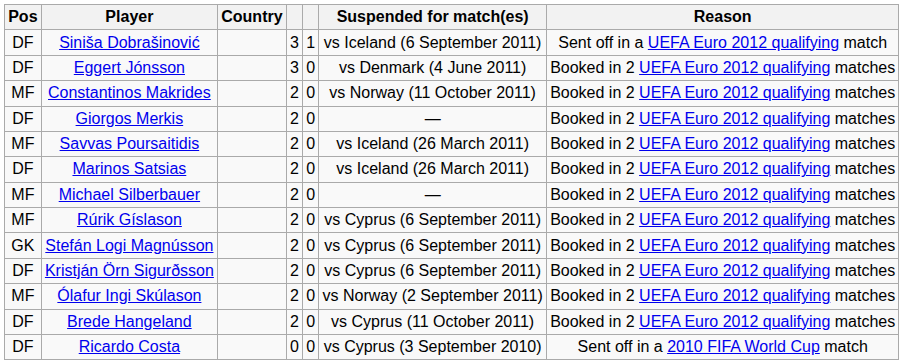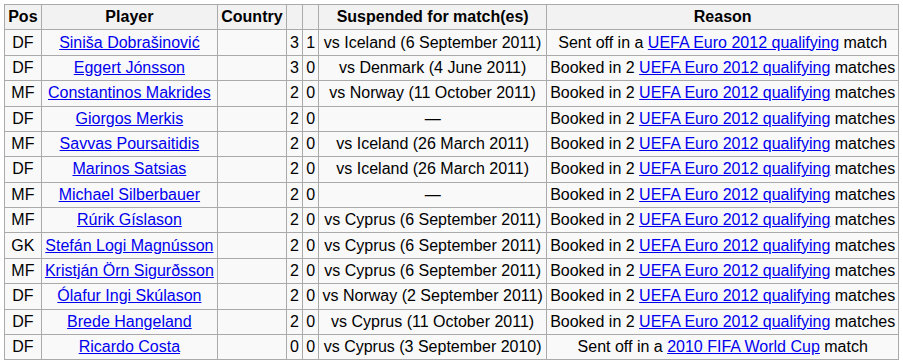 <table class="wikitable" style="text-align: center;">
 <tr>
 <th>Pos</th>
 <th>Player</th>
 <th>Country</th>
 <th></th>
 <th></th>
 <th>Suspended for match(es)</th>
 <th>Reason</th>
 </tr>
 <tr>
 <td>DF</td>
 <td><a href='#'>Siniša Dobrašinović</a></td>
 <td style="text-align:left;"></td>
 <td>3</td>
 <td>1</td>
 <td>vs Iceland (6 September 2011)</td>
 <td>Sent off in a <a href='#'>UEFA Euro 2012 qualifying</a> match</td>
 </tr>
 <tr>
 <td>DF</td>
 <td><a href='#'>Eggert Jónsson</a></td>
 <td style="text-align:left;"></td>
 <td>3</td>
 <td>0</td>
 <td>vs Denmark (4 June 2011)</td>
 <td>Booked in 2 <a href='#'>UEFA Euro 2012 qualifying</a> matches</td>
 </tr>
 <tr>
 <td>MF</td>
 <td><a href='#'>Constantinos Makrides</a></td>
 <td style="text-align:left;"></td>
 <td>2</td>
 <td>0</td>
 <td>vs Norway (11 October 2011)</td>
 <td>Booked in 2 <a href='#'>UEFA Euro 2012 qualifying</a> matches</td>
 </tr>
 <tr>
 <td>DF</td>
 <td><a href='#'>Giorgos Merkis</a></td>
 <td style="text-align:left;"></td>
 <td>2</td>
 <td>0</td>
 <td>—</td>
 <td>Booked in 2 <a href='#'>UEFA Euro 2012 qualifying</a> matches</td>
 </tr>
 <tr>
 <td>MF</td>
 <td><a href='#'>Savvas Poursaitidis</a></td>
 <td style="text-align:left;"></td>
 <td>2</td>
 <td>0</td>
 <td>vs Iceland (26 March 2011)</td>
 <td>Booked in 2 <a href='#'>UEFA Euro 2012 qualifying</a> matches</td>
 </tr>
 <tr>
 <td>DF</td>
 <td><a href='#'>Marinos Satsias</a></td>
 <td style="text-align:left;"></td>
 <td>2</td>
 <td>0</td>
 <td>vs Iceland (26 March 2011)</td>
 <td>Booked in 2 <a href='#'>UEFA Euro 2012 qualifying</a> matches</td>
 </tr>
 <tr>
 <td>MF</td>
 <td><a href='#'>Michael Silberbauer</a></td>
 <td style="text-align:left;"></td>
 <td>2</td>
 <td>0</td>
 <td>—</td>
 <td>Booked in 2 <a href='#'>UEFA Euro 2012 qualifying</a> matches</td>
 </tr>
 <tr>
 <td>MF</td>
 <td><a href='#'>Rúrik Gíslason</a></td>
 <td style="text-align:left;"></td>
 <td>2</td>
 <td>0</td>
 <td>vs Cyprus (6 September 2011)</td>
 <td>Booked in 2 <a href='#'>UEFA Euro 2012 qualifying</a> matches</td>
 </tr>
 <tr>
 <td>GK</td>
 <td><a href='#'>Stefán Logi Magnússon</a></td>
 <td style="text-align:left;"></td>
 <td>2</td>
 <td>0</td>
 <td>vs Cyprus (6 September 2011)</td>
 <td>Booked in 2 <a href='#'>UEFA Euro 2012 qualifying</a> matches</td>
 </tr>
 <tr>
-<td>DF</td>
+<td>MF</td>
 <td><a href='#'>Kristján Örn Sigurðsson</a></td>
 <td style="text-align:left;"></td>
 <td>2</td>
 <td>0</td>
 <td>vs Cyprus (6 September 2011)</td>
 <td>Booked in 2 <a href='#'>UEFA Euro 2012 qualifying</a> matches</td>
 </tr>
 <tr>
-<td>MF</td>
+<td>DF</td>
 <td><a href='#'>Ólafur Ingi Skúlason</a></td>
 <td style="text-align:left;"></td>
 <td>2</td>
 <td>0</td>
 <td>vs Norway (2 September 2011)</td>
 <td>Booked in 2 <a href='#'>UEFA Euro 2012 qualifying</a> matches</td>
 </tr>
 <tr>
 <td>DF</td>
 <td><a href='#'>Brede Hangeland</a></td>
 <td style="text-align:left;"></td>
 <td>2</td>
 <td>0</td>
 <td>vs Cyprus (11 October 2011)</td>
 <td>Booked in 2 <a href='#'>UEFA Euro 2012 qualifying</a> matches</td>
 </tr>
 <tr>
 <td>DF</td>
 <td><a href='#'>Ricardo Costa</a></td>
 <td style="text-align:left;"></td>
 <td>0</td>
 <td>0</td>
 <td>vs Cyprus (3 September 2010)</td>
 <td>Sent off in a <a href='#'>2010 FIFA World Cup</a> match</td>
 </tr>
 </table>
